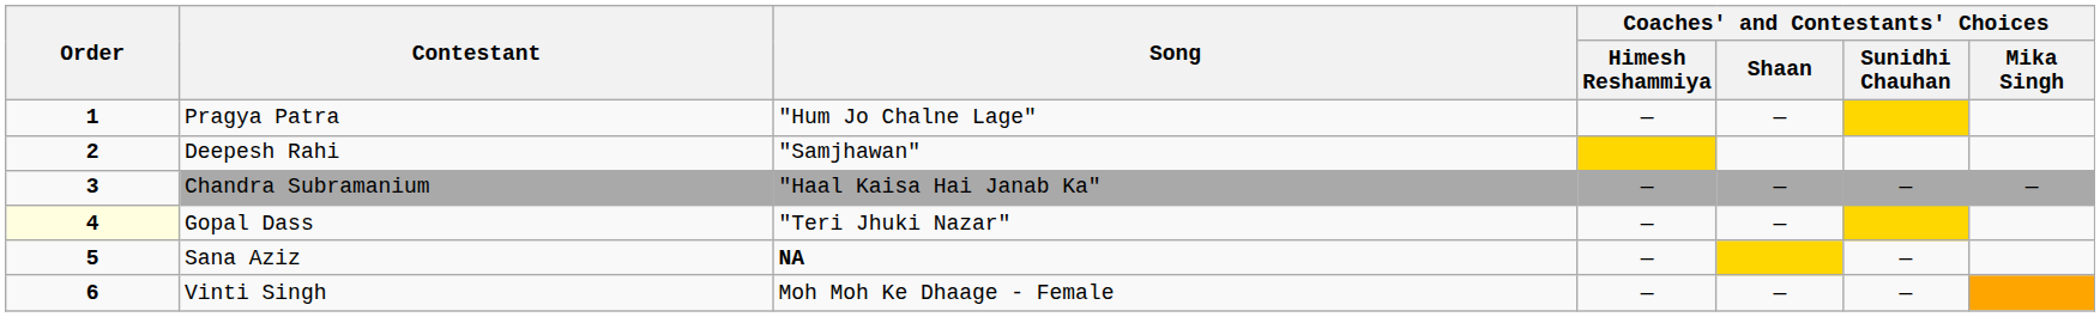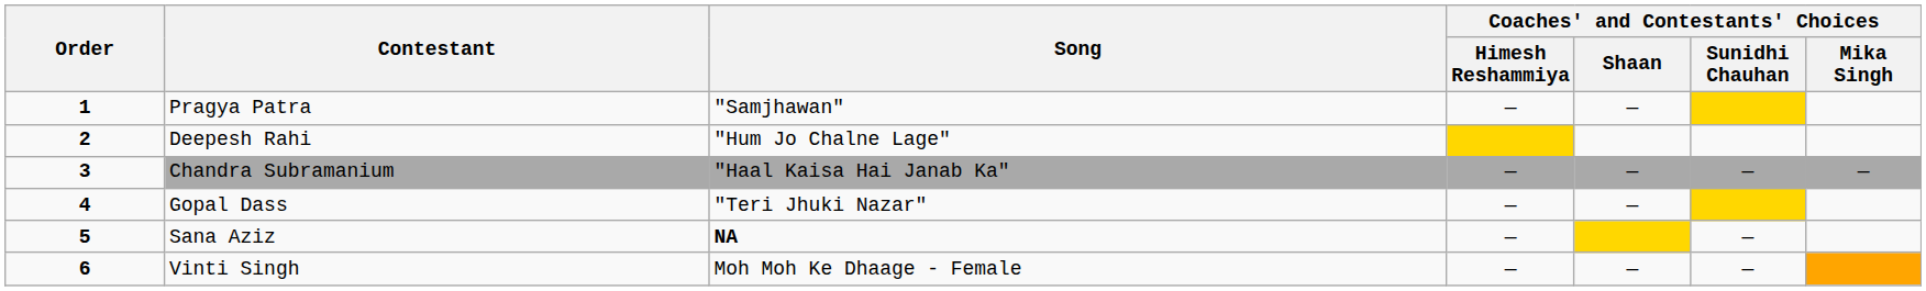 <table class="wikitable" style="width:100%;">
 <tr>
 <th rowspan=2>Order</th>
 <th rowspan=2>Contestant</th>
 <th rowspan=2>Song</th>
 <th colspan=4>Coaches' and Contestants' Choices</th>
 </tr>
 <tr>
 <th width="70">Himesh Reshammiya</th>
 <th width="70">Shaan</th>
 <th width="70">Sunidhi Chauhan</th>
 <th width="70">Mika Singh</th>
 </tr>
 <tr>
 <td style="text-align:center;"><strong>1</strong></td>
 <td>Pragya Patra</td>
-<td>"Hum Jo Chalne Lage"</td>
+<td>"Samjhawan"</td>
 <td style="text-align:center;">—</td>
 <td style="text-align:center;">—</td>
 <td style="background:gold;text-align:center;"></td>
 <td style="text-align:center;"></td>
 </tr>
 <tr>
 <td style="text-align:center;"><strong>2</strong></td>
 <td>Deepesh Rahi</td>
-<td>"Samjhawan"</td>
+<td>"Hum Jo Chalne Lage"</td>
 <td style="background:gold;text-align:center;"></td>
 <td style="text-align:center;"></td>
 <td style="text-align:center;"></td>
 <td style="text-align:center;"></td>
 </tr>
 <tr>
 <td style="text-align:center;"><strong>3</strong></td>
 <td style="background:darkgrey;text-align:left;">Chandra Subramanium</td>
 <td style="background:darkgrey;text-align:left;">"Haal Kaisa Hai Janab Ka"</td>
 <td style="background:darkgrey;text-align:center;">—</td>
 <td style="background:darkgrey;text-align:center;">—</td>
 <td style="background:darkgrey;text-align:center;">—</td>
 <td style="background:darkgrey;text-align:center;">—</td>
 </tr>
 <tr>
-<td style="background: lightyellow; text-align:center;"><strong>4</strong></td>
+<td style="text-align:center;"><strong>4</strong></td>
 <td>Gopal Dass</td>
 <td style="background:text-align:left;">"Teri Jhuki Nazar"</td>
 <td style="text-align:center;">—</td>
 <td style="text-align:center;">—</td>
 <td style="background:gold;text-align:center;"></td>
 <td style="text-align:center;"></td>
 </tr>
 <tr>
 <td style="text-align:center;"><strong>5</strong></td>
 <td>Sana Aziz</td>
 <td style="background:text-align:left;"><strong>NA</strong></td>
 <td style="text-align:center;">—</td>
 <td style="background:gold;text-align:center;"></td>
 <td style="text-align:center;">—</td>
 <td style="text-align:center;"></td>
 </tr>
 <tr>
 <td style="text-align:center;"><strong>6</strong></td>
 <td>Vinti Singh</td>
 <td>Moh Moh Ke Dhaage - Female</td>
 <td style="text-align:center;">—</td>
 <td style="text-align:center;">—</td>
 <td style="text-align:center;">—</td>
 <td style="background:orange;text-align:center;"></td>
 </tr>
 </table>
